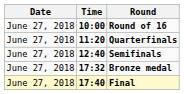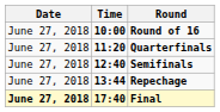 <table class="wikitable">
 <tr>
 <th>Date</th>
 <th>Time</th>
 <th>Round</th>
 </tr>
 <tr>
 <td>June 27, 2018</td>
 <td><strong>10:00</strong></td>
 <td><strong>Round of 16</strong></td>
 </tr>
 <tr>
 <td>June 27, 2018</td>
 <td><strong>11:20</strong></td>
 <td><strong>Quarterfinals</strong></td>
 </tr>
 <tr>
 <td>June 27, 2018</td>
 <td><strong>12:40</strong></td>
 <td><strong>Semifinals</strong></td>
 </tr>
 <tr>
 <td>June 27, 2018</td>
-<td><strong>17:32</strong></td>
-<td><strong>Bronze medal</strong></td>
+<td><strong>13:44</strong></td>
+<td><strong>Repechage</strong></td>
 </tr>
 <tr style=background:lemonchiffon>
-<td>June 27, 2018</td>
+<td><strong>June 27, 2018</strong></td>
 <td><strong>17:40</strong></td>
 <td><strong>Final</strong></td>
 </tr>
 </table>
